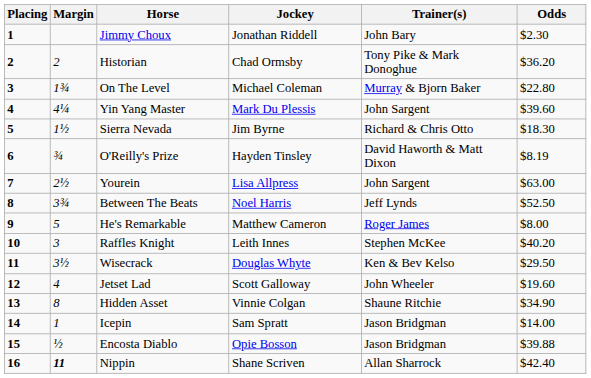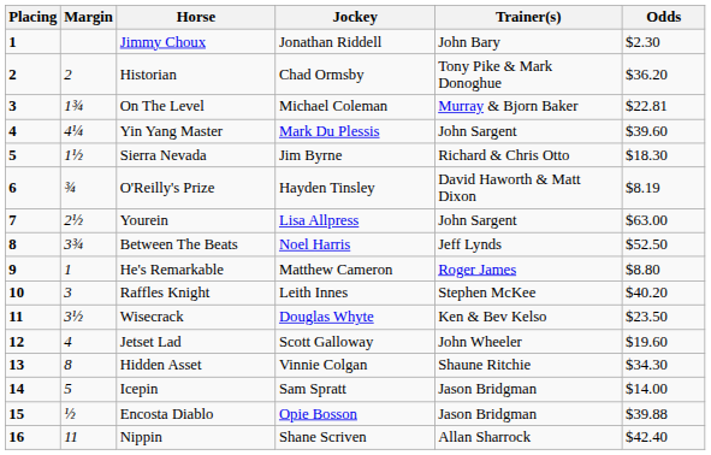 <table class="wikitable sortable">
 <tr>
 <th width="35px"><strong>Placing</strong></th>
 <th width="45px"><strong>Margin</strong></th>
 <th width="160px"><strong>Horse</strong></th>
 <th width="160px"><strong>Jockey</strong></th>
 <th width="190px"><strong>Trainer(s)</strong></th>
 <th width="80px"><strong>Odds</strong></th>
 </tr>
 <tr>
 <td><strong>1</strong></td>
 <td></td>
 <td><a href='#'>Jimmy Choux</a></td>
 <td>Jonathan Riddell</td>
 <td>John Bary</td>
 <td>$2.30</td>
 </tr>
 <tr>
 <td><strong>2</strong></td>
 <td><em>2</em></td>
 <td>Historian</td>
 <td>Chad Ormsby</td>
 <td>Tony Pike & Mark Donoghue</td>
 <td>$36.20</td>
 </tr>
 <tr>
 <td><strong>3</strong></td>
 <td><em>1¾</em></td>
 <td>On The Level</td>
 <td>Michael Coleman</td>
 <td><a href='#'>Murray</a> & Bjorn Baker</td>
-<td>$22.80</td>
+<td>$22.81</td>
 </tr>
 <tr>
 <td><strong>4</strong></td>
 <td><em>4¼</em></td>
 <td>Yin Yang Master</td>
 <td><a href='#'>Mark Du Plessis</a></td>
 <td>John Sargent</td>
 <td>$39.60</td>
 </tr>
 <tr>
 <td><strong>5</strong></td>
 <td><em>1½</em></td>
 <td>Sierra Nevada</td>
 <td>Jim Byrne</td>
 <td>Richard & Chris Otto</td>
 <td>$18.30</td>
 </tr>
 <tr>
 <td><strong>6</strong></td>
 <td><em>¾</em></td>
 <td>O'Reilly's Prize</td>
 <td>Hayden Tinsley</td>
 <td>David Haworth & Matt Dixon</td>
 <td>$8.19</td>
 </tr>
 <tr>
 <td><strong>7</strong></td>
 <td><em>2½</em></td>
 <td>Yourein</td>
 <td><a href='#'>Lisa Allpress</a></td>
 <td>John Sargent</td>
 <td>$63.00</td>
 </tr>
 <tr>
 <td><strong>8</strong></td>
 <td><em>3¾</em></td>
 <td>Between The Beats</td>
 <td><a href='#'>Noel Harris</a></td>
 <td>Jeff Lynds</td>
 <td>$52.50</td>
 </tr>
 <tr>
 <td><strong>9</strong></td>
-<td><em>5</em></td>
+<td><em>1</em></td>
 <td>He's Remarkable</td>
 <td>Matthew Cameron</td>
 <td><a href='#'>Roger James</a></td>
-<td>$8.00</td>
+<td>$8.80</td>
 </tr>
 <tr>
 <td><strong>10</strong></td>
 <td><em>3</em></td>
 <td>Raffles Knight</td>
 <td>Leith Innes</td>
 <td>Stephen McKee</td>
 <td>$40.20</td>
 </tr>
 <tr>
 <td><strong>11</strong></td>
 <td><em>3½</em></td>
 <td>Wisecrack</td>
 <td><a href='#'>Douglas Whyte</a></td>
 <td>Ken & Bev Kelso</td>
-<td>$29.50</td>
+<td>$23.50</td>
 </tr>
 <tr>
 <td><strong>12</strong></td>
 <td><em>4</em></td>
 <td>Jetset Lad</td>
 <td>Scott Galloway</td>
 <td>John Wheeler</td>
 <td>$19.60</td>
 </tr>
 <tr>
 <td><strong>13</strong></td>
 <td><em>8</em></td>
 <td>Hidden Asset</td>
 <td>Vinnie Colgan</td>
 <td>Shaune Ritchie</td>
-<td>$34.90</td>
+<td>$34.30</td>
 </tr>
 <tr>
 <td><strong>14</strong></td>
-<td><em>1</em></td>
+<td><em>5</em></td>
 <td>Icepin</td>
 <td>Sam Spratt</td>
 <td>Jason Bridgman</td>
 <td>$14.00</td>
 </tr>
 <tr>
 <td><strong>15</strong></td>
 <td><em>½</em></td>
 <td>Encosta Diablo</td>
 <td><a href='#'>Opie Bosson</a></td>
 <td>Jason Bridgman</td>
 <td>$39.88</td>
 </tr>
 <tr>
 <td><strong>16</strong></td>
-<td><strong><em>11</em></strong></td>
+<td><em>11</em></td>
 <td>Nippin</td>
 <td>Shane Scriven</td>
 <td>Allan Sharrock</td>
 <td>$42.40</td>
 </tr>
 </table>
